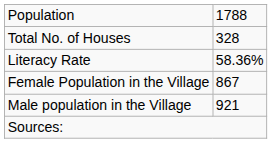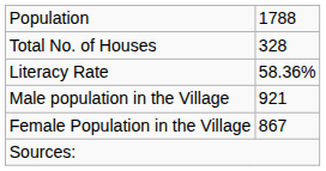 <table class="wikitable">
 <tr>
 <td>Population</td>
 <td>1788</td>
 </tr>
 <tr>
 <td>Total No. of Houses</td>
 <td>328</td>
 </tr>
 <tr>
 <td>Literacy Rate</td>
 <td>58.36%</td>
 </tr>
 <tr>
+<td>Male population in the Village</td>
+<td>921</td>
+</tr>
+<tr>
 <td>Female Population in the Village</td>
 <td>867</td>
-</tr>
-<tr>
-<td>Male population in the Village</td>
-<td>921</td>
 </tr>
 <tr>
 <td colspan="2">Sources:</td>
 </tr>
 </table>
